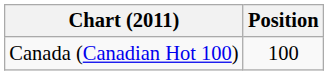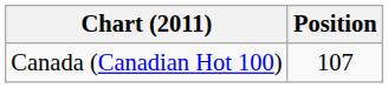 <table class="wikitable">
 <tr>
 <th scope="col">Chart (2011)</th>
 <th scope="col">Position</th>
 </tr>
 <tr>
 <td>Canada (<a href='#'>Canadian Hot 100</a>)</td>
-<td style="text-align:center;">100</td>
+<td style="text-align:center;">107</td>
 </tr>
 </table>
